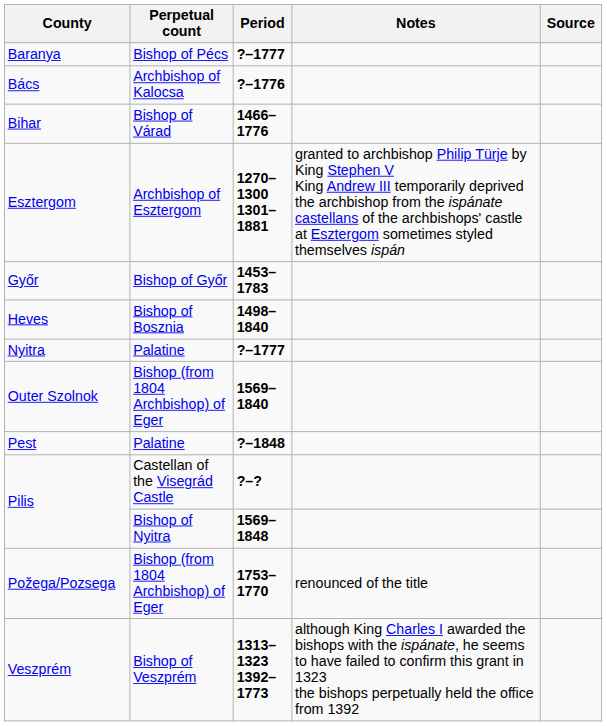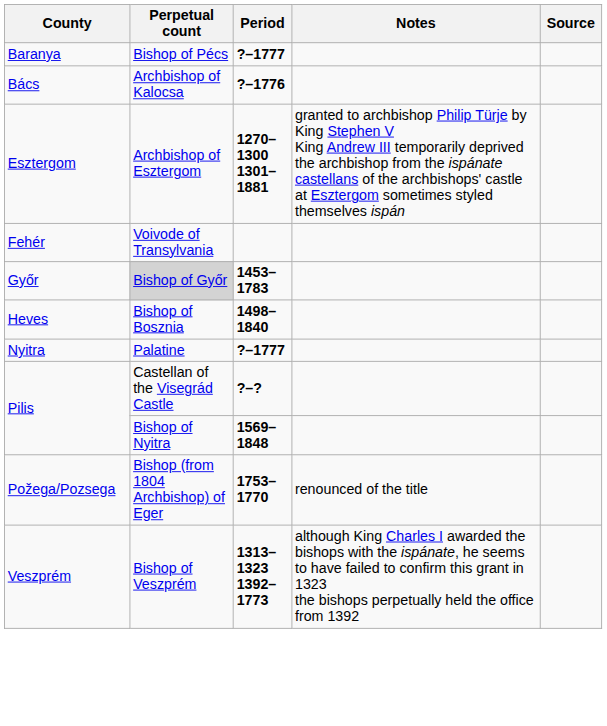 <table class="wikitable" style="width: 76%">
 <tr>
 <th scope="col" style="width:12%;">County</th>
 <th scope="col" style="width:15%;">Perpetual count</th>
 <th scope="col" style="width:8%;">Period</th>
 <th scope="col" style="width:36%;">Notes</th>
 <th scope="col" style="width:7%;">Source</th>
 </tr>
 <tr>
 <td><a href='#'>Baranya</a></td>
 <td><a href='#'>Bishop of Pécs</a></td>
 <td><strong>?–1777</strong></td>
 <td></td>
 <td></td>
 </tr>
 <tr>
 <td><a href='#'>Bács</a></td>
 <td><a href='#'>Archbishop of Kalocsa</a></td>
 <td><strong>?–1776</strong></td>
 <td></td>
 <td></td>
 </tr>
 <tr>
-<td><a href='#'>Bihar</a></td>
-<td><a href='#'>Bishop of Várad</a></td>
-<td><strong>1466–1776</strong></td>
-<td></td>
-<td></td>
-</tr>
-<tr>
 <td><a href='#'>Esztergom</a></td>
 <td><a href='#'>Archbishop of Esztergom</a></td>
 <td><strong>1270–1300</strong><br><strong>1301–1881</strong></td>
 <td>granted to archbishop <a href='#'>Philip Türje</a> by King <a href='#'>Stephen V</a><br>King <a href='#'>Andrew III</a> temporarily deprived the archbishop from the <em>ispánate</em><br><a href='#'>castellans</a> of the archbishops' castle at <a href='#'>Esztergom</a> sometimes styled themselves <em>ispán</em></td>
 <td></td>
 </tr>
 <tr>
+<td><a href='#'>Fehér</a></td>
+<td><a href='#'>Voivode of Transylvania</a></td>
+<td></td>
+<td></td>
+<td></td>
+</tr>
+<tr>
 <td><a href='#'>Győr</a></td>
-<td><a href='#'>Bishop of Győr</a></td>
+<td style="background: lightgrey;"><a href='#'>Bishop of Győr</a></td>
 <td><strong>1453–1783</strong></td>
 <td></td>
 <td></td>
 </tr>
 <tr>
 <td><a href='#'>Heves</a></td>
 <td><a href='#'>Bishop of Bosznia</a></td>
 <td><strong>1498–1840</strong></td>
 <td></td>
 <td></td>
 </tr>
 <tr>
 <td><a href='#'>Nyitra</a></td>
 <td><a href='#'>Palatine</a></td>
 <td><strong>?–1777</strong></td>
-<td></td>
-<td></td>
-</tr>
-<tr>
-<td><a href='#'>Outer Szolnok</a></td>
-<td><a href='#'>Bishop (from 1804 Archbishop) of Eger</a></td>
-<td><strong>1569–1840</strong></td>
-<td></td>
-<td></td>
-</tr>
-<tr>
-<td><a href='#'>Pest</a></td>
-<td><a href='#'>Palatine</a></td>
-<td><strong>?–1848</strong></td>
 <td></td>
 <td></td>
 </tr>
 <tr>
 <td rowspan="2"><a href='#'>Pilis</a></td>
 <td>Castellan of the <a href='#'>Visegrád Castle</a></td>
 <td><strong>?–?</strong></td>
 <td></td>
 <td></td>
 </tr>
 <tr>
 <td><a href='#'>Bishop of Nyitra</a></td>
 <td><strong>1569–1848</strong></td>
 <td></td>
 <td></td>
 </tr>
 <tr>
 <td><a href='#'>Požega/Pozsega</a></td>
 <td><a href='#'>Bishop (from 1804 Archbishop) of Eger</a></td>
 <td><strong>1753–1770</strong></td>
 <td>renounced of the title</td>
 <td></td>
 </tr>
 <tr>
 <td><a href='#'>Veszprém</a></td>
 <td><a href='#'>Bishop of Veszprém</a></td>
 <td><strong>1313–1323</strong><br><strong>1392–1773</strong></td>
 <td>although King <a href='#'>Charles I</a> awarded the bishops with the <em>ispánate</em>, he seems to have failed to confirm this grant in 1323<br>the bishops perpetually held the office from 1392</td>
 <td></td>
 </tr>
 </table>
